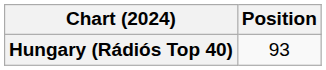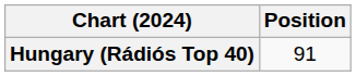 <table class="wikitable plainrowheaders" style="text-align:center">
 <tr>
 <th>Chart (2024)</th>
 <th>Position</th>
 </tr>
 <tr>
 <th scope="row">Hungary (Rádiós Top 40)</th>
-<td>93</td>
+<td>91</td>
 </tr>
 </table>
